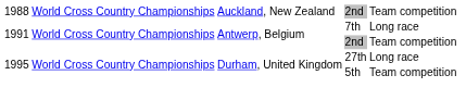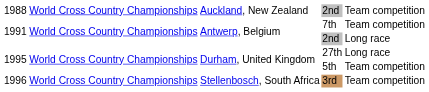 <table>
 <tr>
 <td>1988</td>
 <td><a href='#'>World Cross Country Championships</a></td>
 <td><a href='#'>Auckland</a>, New Zealand</td>
 <td bgcolor="silver">2nd</td>
 <td>Team competition</td>
 </tr>
 <tr>
 <td rowspan=2>1991</td>
 <td rowspan=2><a href='#'>World Cross Country Championships</a></td>
 <td rowspan=2><a href='#'>Antwerp</a>, Belgium</td>
 <td>7th</td>
-<td>Long race</td>
+<td>Team competition</td>
 </tr>
 <tr>
 <td bgcolor="silver">2nd</td>
-<td>Team competition</td>
+<td>Long race</td>
 </tr>
 <tr>
 <td rowspan=2>1995</td>
 <td rowspan=2><a href='#'>World Cross Country Championships</a></td>
 <td rowspan=2><a href='#'>Durham</a>, United Kingdom</td>
 <td>27th</td>
 <td>Long race</td>
 </tr>
 <tr>
 <td>5th</td>
 <td>Team competition</td>
 </tr>
+<tr>
+<td>1996</td>
+<td><a href='#'>World Cross Country Championships</a></td>
+<td><a href='#'>Stellenbosch</a>, South Africa</td>
+<td bgcolor="cc9966">3rd</td>
+<td>Team competition</td>
+</tr>
 </table>
